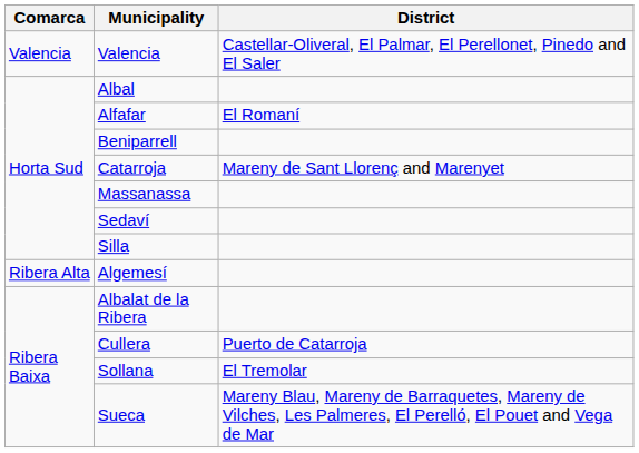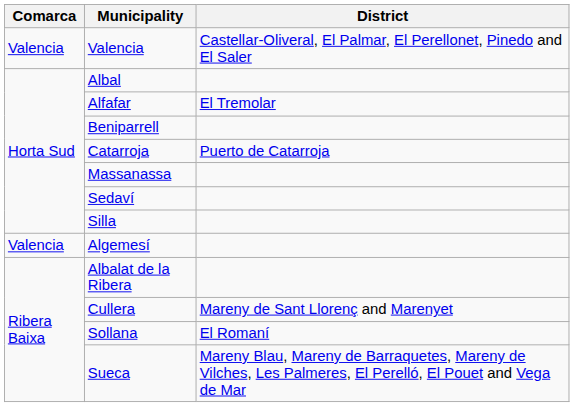 <table class="sortable wikitable" border="1">
 <tr>
 <th>Comarca</th>
 <th>Municipality</th>
 <th>District</th>
 </tr>
 <tr>
 <td><a href='#'>Valencia</a></td>
 <td><a href='#'>Valencia</a></td>
 <td><a href='#'>Castellar-Oliveral</a>, <a href='#'>El Palmar</a>, <a href='#'>El Perellonet</a>, <a href='#'>Pinedo</a> and <a href='#'>El Saler</a></td>
 </tr>
 <tr>
 <td rowspan="7"><a href='#'>Horta Sud</a></td>
 <td><a href='#'>Albal</a></td>
 <td></td>
 </tr>
 <tr>
 <td><a href='#'>Alfafar</a></td>
-<td><a href='#'>El Romaní</a></td>
+<td><a href='#'>El Tremolar</a></td>
 </tr>
 <tr>
 <td><a href='#'>Beniparrell</a></td>
 <td></td>
 </tr>
 <tr>
 <td><a href='#'>Catarroja</a></td>
-<td><a href='#'>Mareny de Sant Llorenç</a> and <a href='#'>Marenyet</a></td>
+<td><a href='#'>Puerto de Catarroja</a></td>
 </tr>
 <tr>
 <td><a href='#'>Massanassa</a></td>
 <td></td>
 </tr>
 <tr>
 <td><a href='#'>Sedaví</a></td>
 <td></td>
 </tr>
 <tr>
 <td><a href='#'>Silla</a></td>
 <td></td>
 </tr>
 <tr>
-<td><a href='#'>Ribera Alta</a></td>
+<td><a href='#'>Valencia</a></td>
 <td><a href='#'>Algemesí</a></td>
 <td></td>
 </tr>
 <tr>
 <td rowspan="4"><a href='#'>Ribera Baixa</a></td>
 <td><a href='#'>Albalat de la Ribera</a></td>
 <td></td>
 </tr>
 <tr>
 <td><a href='#'>Cullera</a></td>
-<td><a href='#'>Puerto de Catarroja</a></td>
+<td><a href='#'>Mareny de Sant Llorenç</a> and <a href='#'>Marenyet</a></td>
 </tr>
 <tr>
 <td><a href='#'>Sollana</a></td>
-<td><a href='#'>El Tremolar</a></td>
+<td><a href='#'>El Romaní</a></td>
 </tr>
 <tr>
 <td><a href='#'>Sueca</a></td>
 <td><a href='#'>Mareny Blau</a>, <a href='#'>Mareny de Barraquetes</a>, <a href='#'>Mareny de Vilches</a>, <a href='#'>Les Palmeres</a>, <a href='#'>El Perelló</a>, <a href='#'>El Pouet</a> and <a href='#'>Vega de Mar</a></td>
 </tr>
 </table>
